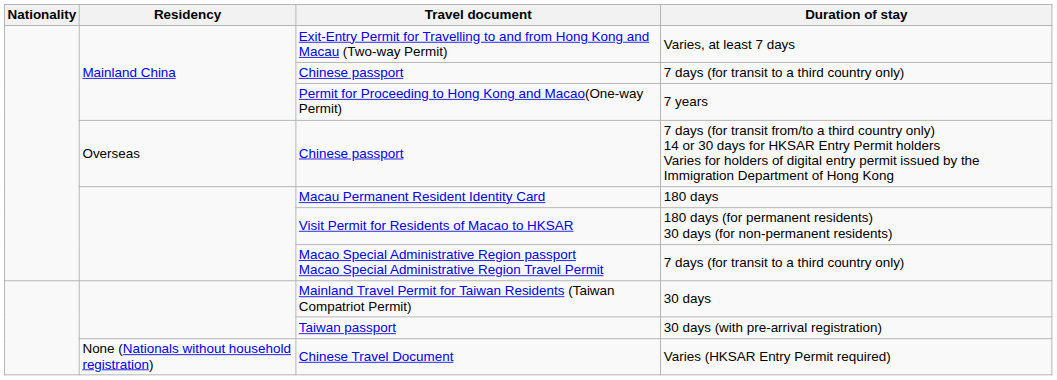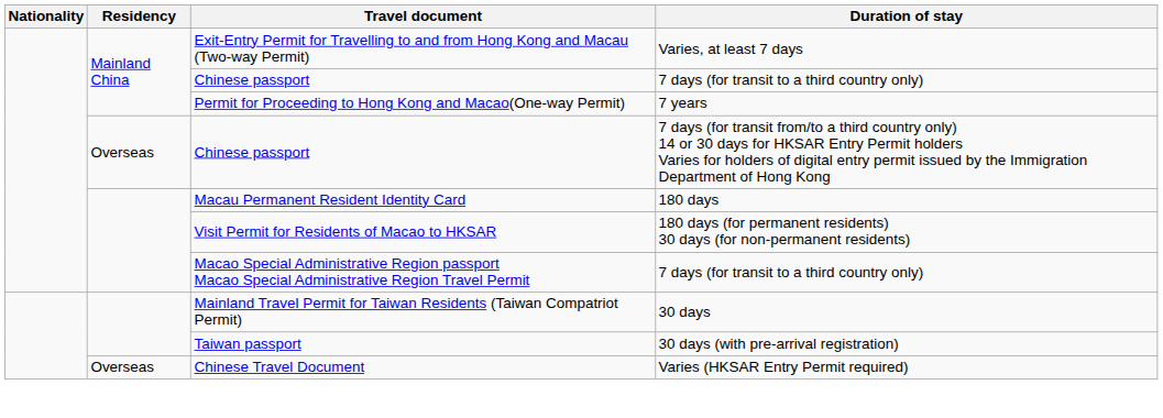 <table class="wikitable">
 <tr>
 <th>Nationality</th>
 <th>Residency</th>
 <th>Travel document</th>
 <th>Duration of stay</th>
 </tr>
 <tr>
 <td rowspan="7"></td>
 <td rowspan="3"> <a href='#'>Mainland China</a></td>
 <td><a href='#'>Exit-Entry Permit for Travelling to and from Hong Kong and Macau</a> (Two-way Permit)<br></td>
 <td>Varies, at least 7 days</td>
 </tr>
 <tr>
 <td><a href='#'>Chinese passport</a></td>
 <td>7 days (for transit to a third country only)</td>
 </tr>
 <tr>
 <td><a href='#'>Permit for Proceeding to Hong Kong and Macao</a>(One-way Permit)</td>
 <td>7 years</td>
 </tr>
 <tr>
 <td>Overseas</td>
 <td><a href='#'>Chinese passport</a></td>
 <td>7 days (for transit from/to a third country only)<br>14 or 30 days for HKSAR Entry Permit holders<br>Varies for holders of digital entry permit issued by the Immigration Department of Hong Kong</td>
 </tr>
 <tr>
 <td rowspan="3"></td>
 <td><a href='#'>Macau Permanent Resident Identity Card</a></td>
 <td>180 days</td>
 </tr>
 <tr>
 <td><a href='#'>Visit Permit for Residents of Macao to HKSAR</a></td>
 <td>180 days (for permanent residents)<br>30 days (for non-permanent residents)</td>
 </tr>
 <tr>
 <td><a href='#'>Macao Special Administrative Region passport</a><br><a href='#'>Macao Special Administrative Region Travel Permit</a></td>
 <td>7 days (for transit to a third country only)</td>
 </tr>
 <tr>
 <td rowspan="3"></td>
 <td rowspan="2"></td>
 <td><a href='#'>Mainland Travel Permit for Taiwan Residents</a> (Taiwan Compatriot Permit)</td>
 <td>30 days</td>
 </tr>
 <tr>
 <td><a href='#'>Taiwan passport</a></td>
 <td>30 days (with pre-arrival registration)</td>
 </tr>
 <tr>
-<td>None (<a href='#'>Nationals without household registration</a>)</td>
+<td>Overseas</td>
 <td><a href='#'>Chinese Travel Document</a></td>
 <td>Varies (HKSAR Entry Permit required)</td>
 </tr>
 </table>
